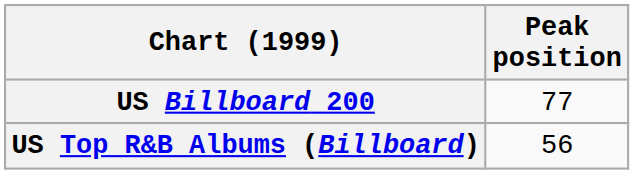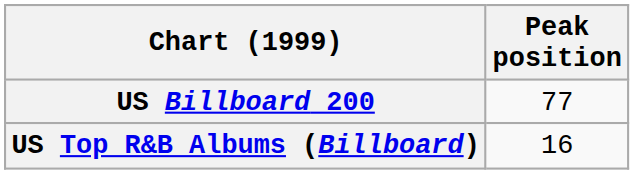 <table class="wikitable sortable plainrowheaders" style="text-align:center">
 <tr>
 <th scope="col">Chart (1999)</th>
 <th scope="col">Peak<br> position</th>
 </tr>
 <tr>
 <th scope="row">US <a href='#'><em>Billboard</em> 200</a></th>
 <td>77</td>
 </tr>
 <tr>
 <th scope="row">US <a href='#'>Top R&B Albums</a> (<em><a href='#'>Billboard</a></em>)</th>
-<td>56</td>
+<td>16</td>
 </tr>
 </table>
